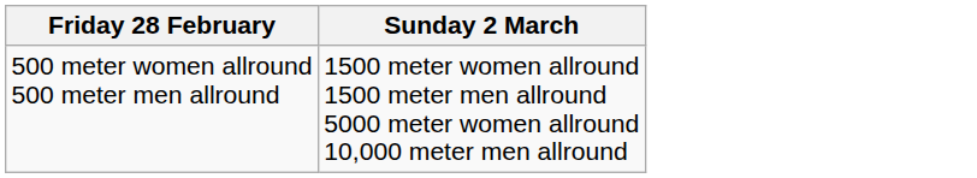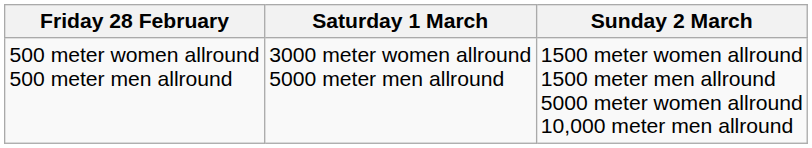 <table class="wikitable">
 <tr>
 <th>Friday 28 February</th>
+<th>Saturday 1 March</th>
 <th>Sunday 2 March</th>
 </tr>
 <tr>
 <td Valign=top>500 meter women allround <br> 500 meter men allround</td>
+<td Valign=top>3000 meter women allround <br> 5000 meter men allround</td>
 <td Valign=top>1500 meter women allround <br> 1500 meter men allround <br> 5000 meter women allround <br>10,000 meter men allround</td>
 </tr>
 </table>
